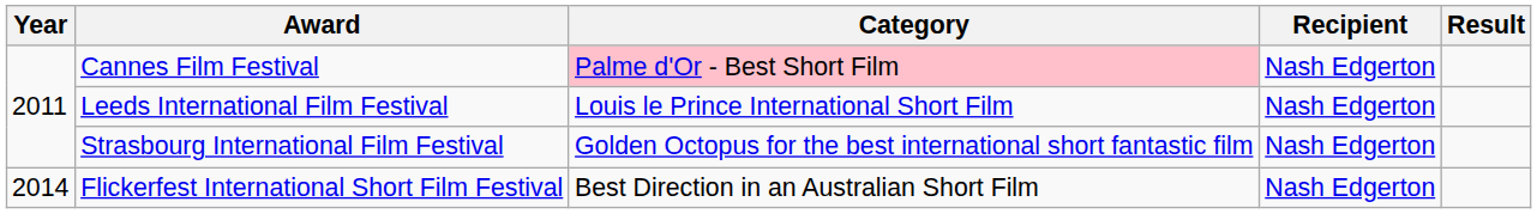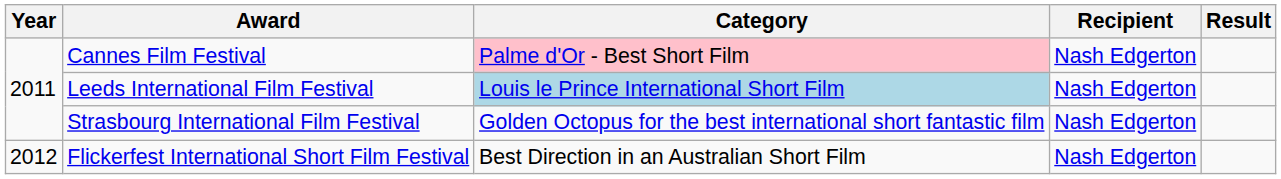 <table class="wikitable sortable" style="margin:1em auto;">
 <tr>
 <th>Year</th>
 <th>Award</th>
 <th>Category</th>
 <th>Recipient</th>
 <th>Result</th>
 </tr>
 <tr>
 <td rowspan="3">2011</td>
 <td><a href='#'>Cannes Film Festival</a></td>
 <td style="background: pink;"><a href='#'>Palme d'Or</a> - Best Short Film</td>
 <td><a href='#'>Nash Edgerton</a></td>
 <td></td>
 </tr>
 <tr>
 <td><a href='#'>Leeds International Film Festival</a></td>
-<td><a href='#'>Louis le Prince International Short Film</a></td>
+<td style="background: lightblue;"><a href='#'>Louis le Prince International Short Film</a></td>
 <td><a href='#'>Nash Edgerton</a></td>
 <td></td>
 </tr>
 <tr>
 <td><a href='#'>Strasbourg International Film Festival</a></td>
 <td><a href='#'>Golden Octopus for the best international short fantastic film</a></td>
 <td><a href='#'>Nash Edgerton</a></td>
 <td></td>
 </tr>
 <tr>
-<td>2014</td>
+<td>2012</td>
 <td><a href='#'>Flickerfest International Short Film Festival</a></td>
 <td>Best Direction in an Australian Short Film</td>
 <td><a href='#'>Nash Edgerton</a></td>
 <td></td>
 </tr>
 </table>
